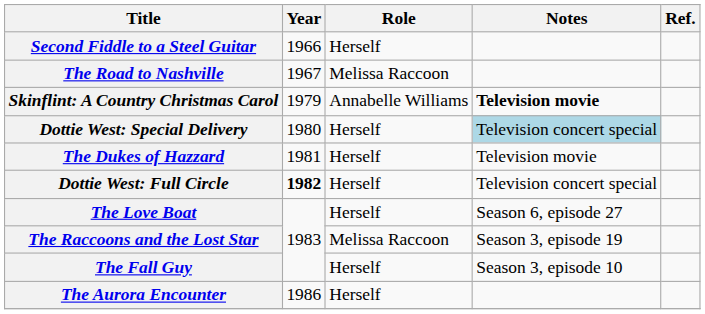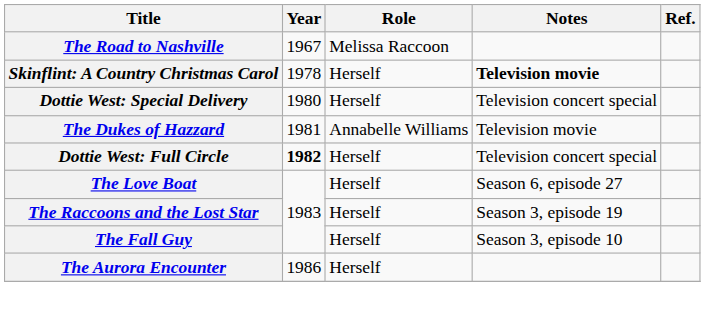 <table class="wikitable sortable plainrowheaders">
 <tr>
 <th scope="col">Title</th>
 <th scope="col">Year</th>
 <th scope="col">Role</th>
 <th scope="col" class="unsortable">Notes</th>
 <th scope="col" class="unsortable">Ref.</th>
-</tr>
-<tr>
-<th scope="row"><em><a href='#'>Second Fiddle to a Steel Guitar</a></em></th>
-<td>1966</td>
-<td>Herself</td>
-<td></td>
-<td align="center"></td>
 </tr>
 <tr>
 <th scope="row"><em><a href='#'>The Road to Nashville</a></em></th>
 <td>1967</td>
 <td>Melissa Raccoon</td>
 <td></td>
 <td align="center"></td>
 </tr>
 <tr>
 <th scope="row"><em>Skinflint: A Country Christmas Carol</em></th>
-<td>1979</td>
-<td>Annabelle Williams</td>
+<td>1978</td>
+<td>Herself</td>
 <td><strong>Television movie</strong></td>
 <td align="center"></td>
 </tr>
 <tr>
 <th scope="row"><em>Dottie West: Special Delivery</em></th>
 <td>1980</td>
 <td>Herself</td>
-<td style="background: lightblue;">Television concert special</td>
+<td>Television concert special</td>
 <td align="center"></td>
 </tr>
 <tr>
 <th scope="row"><em><a href='#'>The Dukes of Hazzard</a></em></th>
 <td>1981</td>
-<td>Herself</td>
+<td>Annabelle Williams</td>
 <td>Television movie</td>
 <td align="center"></td>
 </tr>
 <tr>
 <th scope="row"><em>Dottie West: Full Circle</em></th>
 <td><strong>1982</strong></td>
 <td>Herself</td>
 <td>Television concert special</td>
 <td align="center"></td>
 </tr>
 <tr>
 <th scope="row"><em><a href='#'>The Love Boat</a></em></th>
 <td rowspan="3">1983</td>
 <td>Herself</td>
 <td>Season 6, episode 27</td>
 <td align="center"></td>
 </tr>
 <tr>
 <th scope="row"><em><a href='#'>The Raccoons and the Lost Star</a></em></th>
-<td>Melissa Raccoon</td>
+<td>Herself</td>
 <td>Season 3, episode 19</td>
 <td align="center"></td>
 </tr>
 <tr>
 <th scope="row"><em><a href='#'>The Fall Guy</a></em></th>
 <td>Herself</td>
 <td>Season 3, episode 10</td>
 <td align="center"></td>
 </tr>
 <tr>
 <th scope="row"><em><a href='#'>The Aurora Encounter</a></em></th>
 <td>1986</td>
 <td>Herself</td>
 <td></td>
 <td align="center"></td>
 </tr>
 <tr>
 </tr>
 </table>
